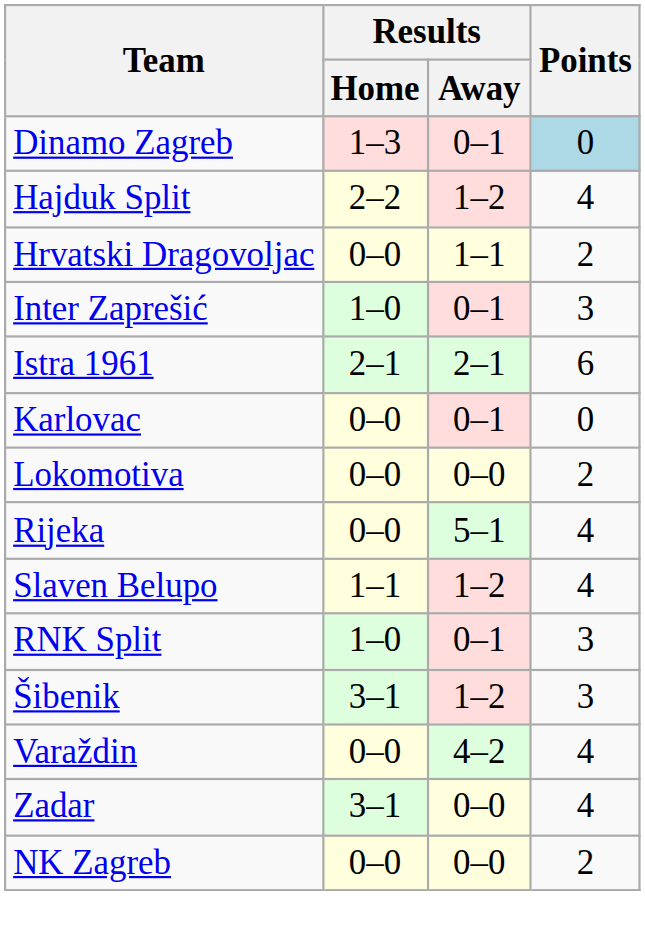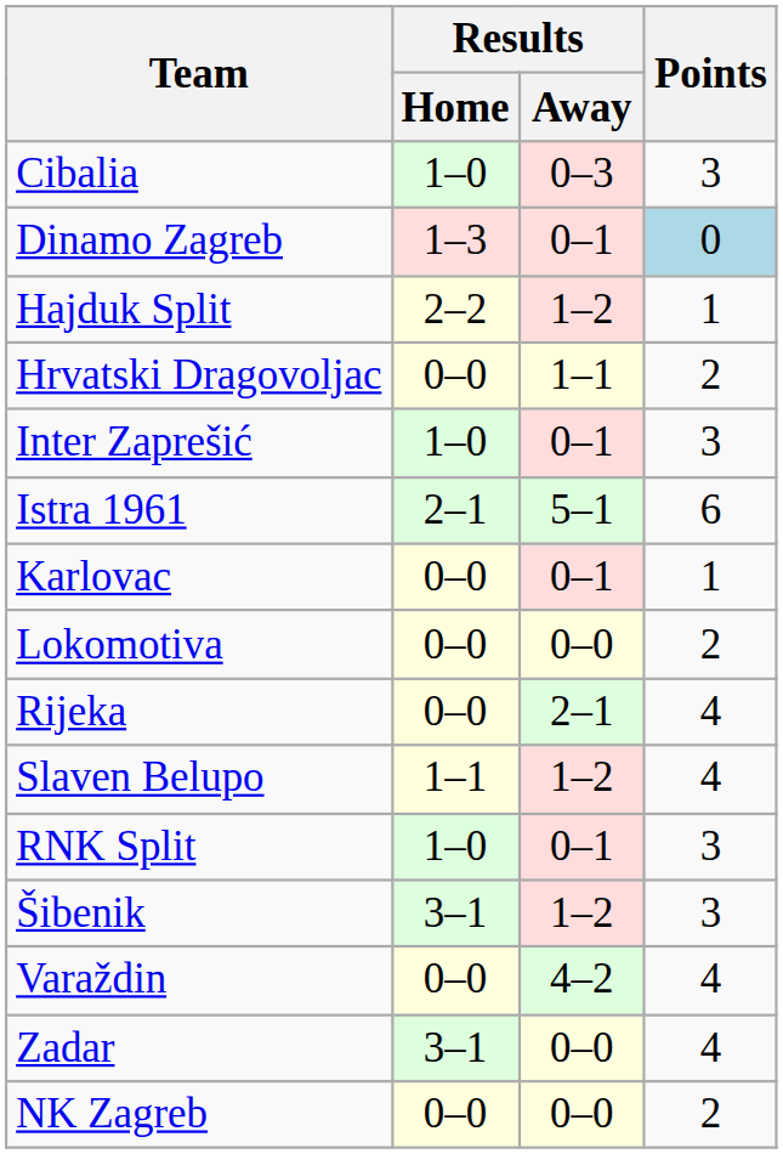 <table class="wikitable" style="text-align:center">
 <tr>
 <th rowspan=2>Team</th>
 <th colspan=2>Results</th>
 <th rowspan=2>Points</th>
 </tr>
 <tr>
 <th width=40>Home</th>
 <th width=40>Away</th>
 </tr>
 <tr>
+<td align=left><a href='#'>Cibalia</a></td>
+<td bgcolor="#ddffdd">1–0</td>
+<td bgcolor="#ffdddd">0–3</td>
+<td>3</td>
+</tr>
+<tr>
 <td align=left><a href='#'>Dinamo Zagreb</a></td>
 <td bgcolor="#ffdddd">1–3</td>
 <td bgcolor="#ffdddd">0–1</td>
 <td style="background: lightblue;">0</td>
 </tr>
 <tr>
 <td align=left><a href='#'>Hajduk Split</a></td>
 <td bgcolor="#ffffdd">2–2</td>
 <td bgcolor="#ffdddd">1–2</td>
-<td>4</td>
+<td>1</td>
 </tr>
 <tr>
 <td align=left><a href='#'>Hrvatski Dragovoljac</a></td>
 <td bgcolor="#ffffdd">0–0</td>
 <td bgcolor="#ffffdd">1–1</td>
 <td>2</td>
 </tr>
 <tr>
 <td align=left><a href='#'>Inter Zaprešić</a></td>
 <td bgcolor="#ddffdd">1–0</td>
 <td bgcolor="#ffdddd">0–1</td>
 <td>3</td>
 </tr>
 <tr>
 <td align=left><a href='#'>Istra 1961</a></td>
 <td bgcolor="#ddffdd">2–1</td>
-<td bgcolor="#ddffdd">2–1</td>
+<td bgcolor="#ddffdd">5–1</td>
 <td>6</td>
 </tr>
 <tr>
 <td align=left><a href='#'>Karlovac</a></td>
 <td bgcolor="#ffffdd">0–0</td>
 <td bgcolor="#ffdddd">0–1</td>
-<td>0</td>
+<td>1</td>
 </tr>
 <tr>
 <td align=left><a href='#'>Lokomotiva</a></td>
 <td bgcolor="#ffffdd">0–0</td>
 <td bgcolor="#ffffdd">0–0</td>
 <td>2</td>
 </tr>
 <tr>
 <td align=left><a href='#'>Rijeka</a></td>
 <td bgcolor="#ffffdd">0–0</td>
-<td bgcolor="#ddffdd">5–1</td>
+<td bgcolor="#ddffdd">2–1</td>
 <td>4</td>
 </tr>
 <tr>
 <td align=left><a href='#'>Slaven Belupo</a></td>
 <td bgcolor="#ffffdd">1–1</td>
 <td bgcolor="#ffdddd">1–2</td>
 <td>4</td>
 </tr>
 <tr>
 <td align=left><a href='#'>RNK Split</a></td>
 <td bgcolor="#ddffdd">1–0</td>
 <td bgcolor="#ffdddd">0–1</td>
 <td>3</td>
 </tr>
 <tr>
 <td align=left><a href='#'>Šibenik</a></td>
 <td bgcolor="#ddffdd">3–1</td>
 <td bgcolor="#ffdddd">1–2</td>
 <td>3</td>
 </tr>
 <tr>
 <td align=left><a href='#'>Varaždin</a></td>
 <td bgcolor="#ffffdd">0–0</td>
 <td bgcolor="#ddffdd">4–2</td>
 <td>4</td>
 </tr>
 <tr>
 <td align=left><a href='#'>Zadar</a></td>
 <td bgcolor="#ddffdd">3–1</td>
 <td bgcolor="#ffffdd">0–0</td>
 <td>4</td>
 </tr>
 <tr>
 <td align=left><a href='#'>NK Zagreb</a></td>
 <td bgcolor="#ffffdd">0–0</td>
 <td bgcolor="#ffffdd">0–0</td>
 <td>2</td>
 </tr>
 </table>
